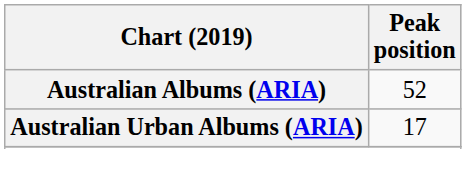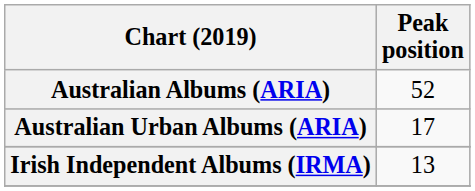 <table class="wikitable sortable plainrowheaders" style="text-align:center">
 <tr>
 <th scope="col">Chart (2019)</th>
 <th scope="col">Peak<br>position</th>
 </tr>
 <tr>
 <th scope="row">Australian Albums (<a href='#'>ARIA</a>)</th>
 <td>52</td>
 </tr>
 <tr>
 <th scope="row">Australian Urban Albums (<a href='#'>ARIA</a>)</th>
 <td>17</td>
 </tr>
 <tr>
 </tr>
 <tr>
+<th scope="row">Irish Independent Albums (<a href='#'>IRMA</a>)</th>
+<td>13</td>
+</tr>
+<tr>
 </tr>
 <tr>
 </tr>
 <tr>
 </tr>
 <tr>
 </tr>
 <tr>
 </tr>
 <tr>
 </tr>
 </table>
